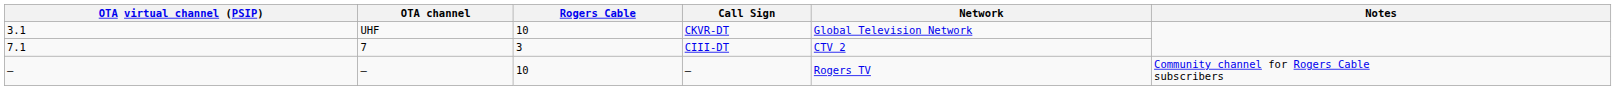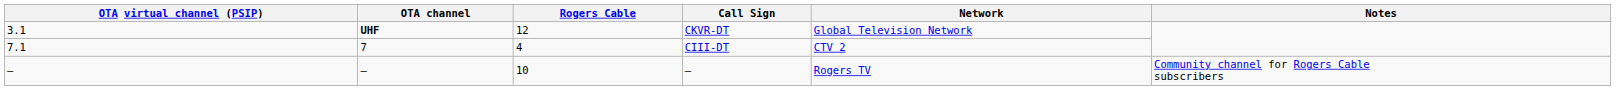 <table class="wikitable sortable" width="100%">
 <tr>
 <th><a href='#'>OTA</a> <a href='#'>virtual channel</a> (<a href='#'>PSIP</a>)</th>
 <th>OTA channel</th>
 <th><a href='#'>Rogers Cable</a></th>
 <th>Call Sign</th>
 <th>Network</th>
 <th>Notes</th>
 </tr>
 <tr>
 <td>3.1</td>
-<td 9 (ultra high frequency>UHF</td>
-<td>10</td>
+<td 9 (ultra high frequency><strong>UHF</strong></td>
+<td>12</td>
 <td><a href='#'>CKVR-DT</a></td>
 <td><a href='#'>Global Television Network</a></td>
 </tr>
 <tr>
 <td>7.1</td>
 <td>7</td>
-<td>3</td>
+<td>4</td>
 <td><a href='#'>CIII-DT</a></td>
 <td><a href='#'>CTV 2</a></td>
 </tr>
 <tr>
 <td>–</td>
 <td>–</td>
 <td>10</td>
 <td>–</td>
 <td><a href='#'>Rogers TV</a></td>
 <td><a href='#'>Community channel</a> for <a href='#'>Rogers Cable</a><br>subscribers</td>
 </tr>
 </table>
